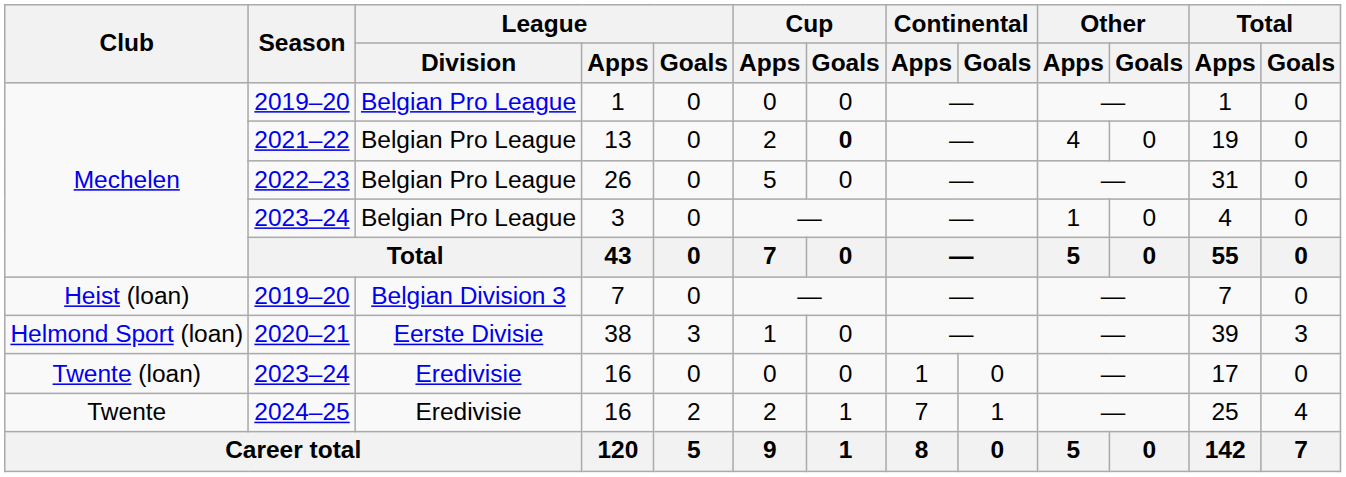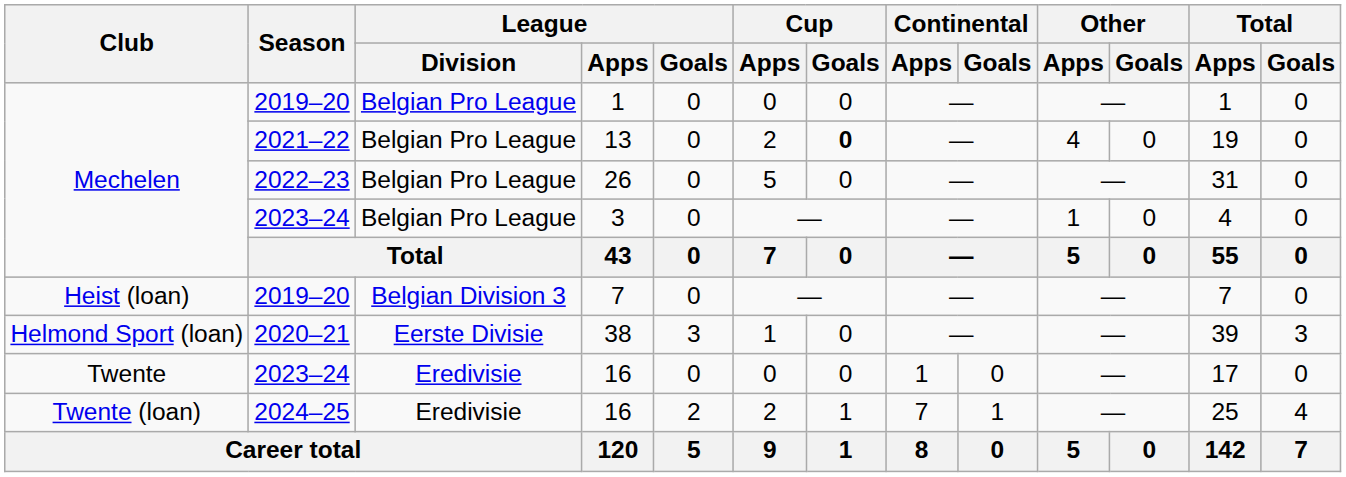 <table class="wikitable" style="text-align:center">
 <tr>
 <th rowspan="2">Club</th>
 <th rowspan="2">Season</th>
 <th colspan="3">League</th>
 <th colspan="2">Cup</th>
 <th colspan="2">Continental</th>
 <th colspan="2">Other</th>
 <th colspan="2">Total</th>
 </tr>
 <tr>
 <th>Division</th>
 <th>Apps</th>
 <th>Goals</th>
 <th>Apps</th>
 <th>Goals</th>
 <th>Apps</th>
 <th>Goals</th>
 <th>Apps</th>
 <th>Goals</th>
 <th>Apps</th>
 <th>Goals</th>
 </tr>
 <tr>
 <td rowspan="5"><a href='#'>Mechelen</a></td>
 <td><a href='#'>2019–20</a></td>
 <td><a href='#'>Belgian Pro League</a></td>
 <td>1</td>
 <td>0</td>
 <td>0</td>
 <td>0</td>
 <td colspan="2">—</td>
 <td colspan="2">—</td>
 <td>1</td>
 <td>0</td>
 </tr>
 <tr>
 <td><a href='#'>2021–22</a></td>
 <td>Belgian Pro League</td>
 <td>13</td>
 <td>0</td>
 <td>2</td>
 <td><strong>0</strong></td>
 <td colspan="2">—</td>
 <td>4</td>
 <td>0</td>
 <td>19</td>
 <td>0</td>
 </tr>
 <tr>
 <td><a href='#'>2022–23</a></td>
 <td>Belgian Pro League</td>
 <td>26</td>
 <td>0</td>
 <td>5</td>
 <td>0</td>
 <td colspan="2">—</td>
 <td colspan="2">—</td>
 <td>31</td>
 <td>0</td>
 </tr>
 <tr>
 <td><a href='#'>2023–24</a></td>
 <td>Belgian Pro League</td>
 <td>3</td>
 <td>0</td>
 <td colspan="2">—</td>
 <td colspan="2">—</td>
 <td>1</td>
 <td>0</td>
 <td>4</td>
 <td>0</td>
 </tr>
 <tr>
 <th colspan="2">Total</th>
 <th>43</th>
 <th>0</th>
 <th>7</th>
 <th>0</th>
 <th colspan="2">—</th>
 <th>5</th>
 <th>0</th>
 <th>55</th>
 <th>0</th>
 </tr>
 <tr>
 <td><a href='#'>Heist</a> (loan)</td>
 <td><a href='#'>2019–20</a></td>
 <td><a href='#'>Belgian Division 3</a></td>
 <td>7</td>
 <td>0</td>
 <td colspan="2">—</td>
 <td colspan="2">—</td>
 <td colspan="2">—</td>
 <td>7</td>
 <td>0</td>
 </tr>
 <tr>
 <td><a href='#'>Helmond Sport</a> (loan)</td>
 <td><a href='#'>2020–21</a></td>
 <td><a href='#'>Eerste Divisie</a></td>
 <td>38</td>
 <td>3</td>
 <td>1</td>
 <td>0</td>
 <td colspan="2">—</td>
 <td colspan="2">—</td>
 <td>39</td>
 <td>3</td>
 </tr>
 <tr>
-<td><a href='#'>Twente</a> (loan)</td>
+<td>Twente</td>
 <td><a href='#'>2023–24</a></td>
 <td><a href='#'>Eredivisie</a></td>
 <td>16</td>
 <td>0</td>
 <td>0</td>
 <td>0</td>
 <td>1</td>
 <td>0</td>
 <td colspan="2">—</td>
 <td>17</td>
 <td>0</td>
 </tr>
 <tr>
-<td>Twente</td>
+<td><a href='#'>Twente</a> (loan)</td>
 <td><a href='#'>2024–25</a></td>
 <td>Eredivisie</td>
 <td>16</td>
 <td>2</td>
 <td>2</td>
 <td>1</td>
 <td>7</td>
 <td>1</td>
 <td colspan="2">—</td>
 <td>25</td>
 <td>4</td>
 </tr>
 <tr>
 <th colspan="3">Career total</th>
 <th>120</th>
 <th>5</th>
 <th>9</th>
 <th>1</th>
 <th>8</th>
 <th>0</th>
 <th>5</th>
 <th>0</th>
 <th>142</th>
 <th>7</th>
 </tr>
 </table>
